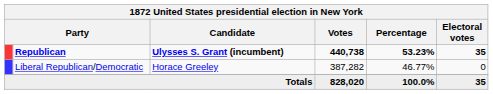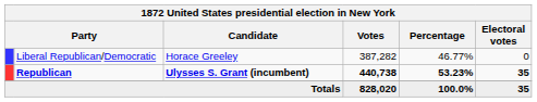 <table class="wikitable" style="font-size: 95%;">
 <tr>
 <th colspan="6">1872 United States presidential election in New York</th>
 </tr>
 <tr>
 <th colspan="2" style="width: 15em">Party</th>
 <th style="width: 17em">Candidate</th>
 <th style="width: 5em">Votes</th>
 <th style="width: 7em">Percentage</th>
 <th style="width: 5em">Electoral votes</th>
 </tr>
 <tr>
+<th style="background-color:#3333FF; width: 3px"></th>
+<td style="width: 130px"><a href='#'>Liberal Republican</a>/<a href='#'>Democratic</a></td>
+<td><a href='#'>Horace Greeley</a></td>
+<td align="right">387,282</td>
+<td align="right">46.77%</td>
+<td align="right">0</td>
+</tr>
+<tr>
 <th style="background-color:#FF3333; width: 3px"></th>
 <td style="width: 130px"><strong><a href='#'>Republican</a></strong></td>
 <td><strong><a href='#'>Ulysses S. Grant</a> (incumbent)</strong></td>
 <td align="right"><strong>440,738</strong></td>
 <td align="right"><strong>53.23%</strong></td>
 <td align="right"><strong>35</strong></td>
-</tr>
-<tr>
-<th style="background-color:#3333FF; width: 3px"></th>
-<td style="width: 130px"><a href='#'>Liberal Republican</a>/<a href='#'>Democratic</a></td>
-<td><a href='#'>Horace Greeley</a></td>
-<td align="right">387,282</td>
-<td align="right">46.77%</td>
-<td align="right">0</td>
 </tr>
 <tr>
 </tr>
 <tr bgcolor="#EEEEEE">
 <td colspan="3" align="right"><strong>Totals</strong></td>
 <td align="right"><strong>828,020</strong></td>
 <td align="right"><strong>100.0%</strong></td>
 <td align="right"><strong>35</strong></td>
 </tr>
 </table>
